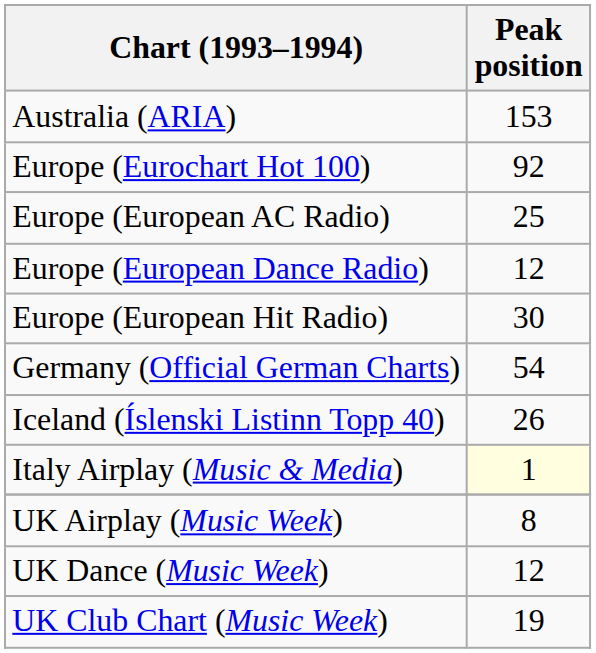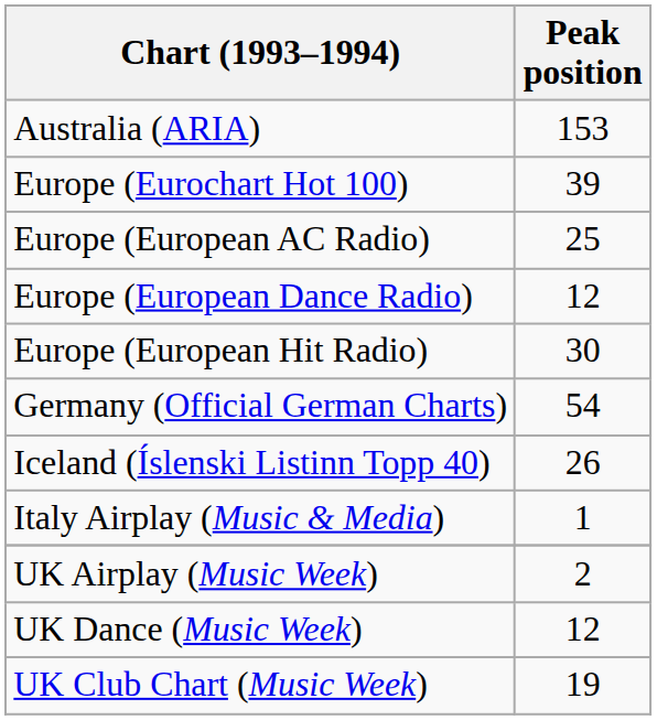 <table class="wikitable sortable">
 <tr>
 <th>Chart (1993–1994)</th>
 <th>Peak<br>position</th>
 </tr>
 <tr>
 <td align="left">Australia (<a href='#'>ARIA</a>)</td>
 <td align="center">153</td>
 </tr>
 <tr>
 <td align="left">Europe (<a href='#'>Eurochart Hot 100</a>)</td>
-<td align="center">92</td>
+<td align="center">39</td>
 </tr>
 <tr>
 <td align="left">Europe (European AC Radio)</td>
 <td align="center">25</td>
 </tr>
 <tr>
 <td align="left">Europe (<a href='#'>European Dance Radio</a>)</td>
 <td align="center">12</td>
 </tr>
 <tr>
 <td align="left">Europe (European Hit Radio)</td>
 <td align="center">30</td>
 </tr>
 <tr>
 <td align="left">Germany (<a href='#'>Official German Charts</a>)</td>
 <td align="center">54</td>
 </tr>
 <tr>
 <td align="left">Iceland (<a href='#'>Íslenski Listinn Topp 40</a>)</td>
 <td align="center">26</td>
 </tr>
 <tr>
 <td>Italy Airplay (<em><a href='#'>Music & Media</a></em>)</td>
-<td align="center" style="background: lightyellow;">1</td>
+<td align="center">1</td>
 </tr>
 <tr>
 </tr>
 <tr>
 <td align="left">UK Airplay (<em><a href='#'>Music Week</a></em>)</td>
-<td align="center">8</td>
+<td align="center">2</td>
 </tr>
 <tr>
 <td align="left">UK Dance (<em><a href='#'>Music Week</a></em>)</td>
 <td align="center">12</td>
 </tr>
 <tr>
 <td align="left"><a href='#'>UK Club Chart</a> (<em><a href='#'>Music Week</a></em>)</td>
 <td align="center">19</td>
 </tr>
 </table>
